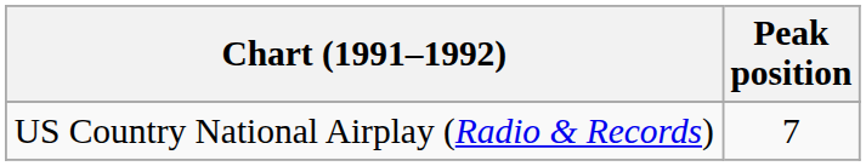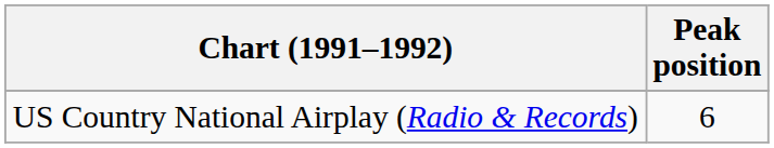 <table class="wikitable sortable">
 <tr>
 <th align="left">Chart (1991–1992)</th>
 <th align="center">Peak<br>position</th>
 </tr>
 <tr>
 </tr>
 <tr>
 </tr>
 <tr>
 <td scope="row">US Country National Airplay (<em><a href='#'>Radio & Records</a></em>)</td>
-<td align="center">7</td>
+<td align="center">6</td>
 </tr>
 </table>
